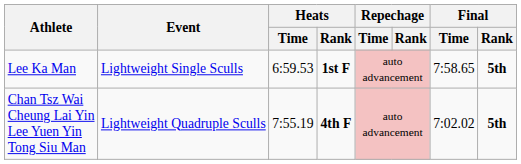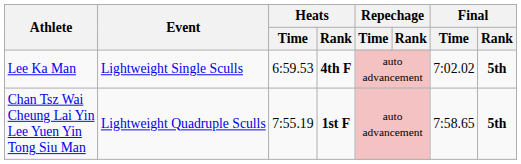 <table class=wikitable style="font-size:90%">
 <tr>
 <th rowspan=2>Athlete</th>
 <th rowspan=2>Event</th>
 <th colspan=2>Heats</th>
 <th colspan=2>Repechage</th>
 <th colspan=2>Final</th>
 </tr>
 <tr>
 <th>Time</th>
 <th>Rank</th>
 <th>Time</th>
 <th>Rank</th>
 <th>Time</th>
 <th>Rank</th>
 </tr>
 <tr>
 <td><a href='#'>Lee Ka Man</a></td>
 <td><a href='#'>Lightweight Single Sculls</a></td>
 <td align=center>6:59.53</td>
-<td align=center><strong>1st F</strong></td>
+<td align=center><strong>4th F</strong></td>
 <td colspan="2" style="text-align:center; background:#f4c2c2;"><small>auto<br>advancement</small></td>
-<td align=center>7:58.65</td>
+<td align=center>7:02.02</td>
 <td align=center><strong>5th</strong></td>
 </tr>
 <tr>
 <td><a href='#'>Chan Tsz Wai</a><br><a href='#'>Cheung Lai Yin</a><br><a href='#'>Lee Yuen Yin</a><br><a href='#'>Tong Siu Man</a></td>
 <td><a href='#'>Lightweight Quadruple Sculls</a></td>
 <td align=center>7:55.19</td>
-<td align=center><strong>4th F</strong></td>
+<td align=center><strong>1st F</strong></td>
 <td colspan="2" style="text-align:center; background:#f4c2c2;"><small>auto<br>advancement</small></td>
-<td align=center>7:02.02</td>
+<td align=center>7:58.65</td>
 <td align=center><strong>5th</strong></td>
 </tr>
 </table>
